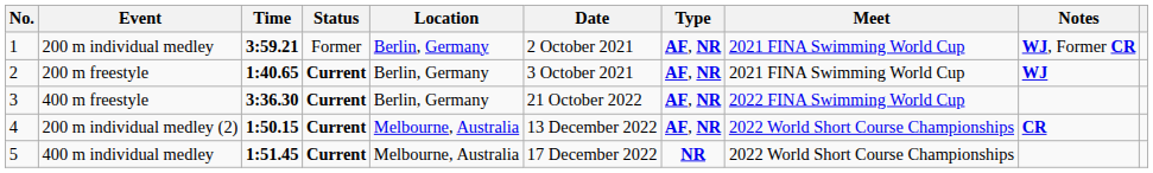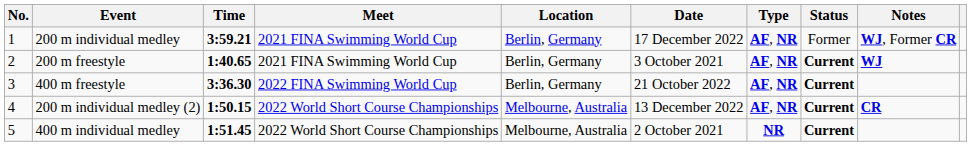 <table class="wikitable sortable">
 <tr>
 <th>No.</th>
 <th>Event</th>
 <th>Time</th>
-<th>Status</th>
+<th>Meet</th>
 <th>Location</th>
 <th>Date</th>
 <th>Type</th>
-<th>Meet</th>
+<th>Status</th>
 <th>Notes</th>
 <th></th>
 </tr>
 <tr>
 <td>1</td>
 <td>200 m individual medley</td>
 <td style="text-align:center;"><strong>3:59.21</strong></td>
+<td><a href='#'>2021 FINA Swimming World Cup</a></td>
+<td><a href='#'>Berlin</a>, <a href='#'>Germany</a></td>
+<td>17 December 2022</td>
+<td style="text-align:center;"><strong><a href='#'>AF</a></strong>, <strong><a href='#'>NR</a></strong></td>
 <td style="text-align:center;">Former</td>
-<td><a href='#'>Berlin</a>, <a href='#'>Germany</a></td>
-<td>2 October 2021</td>
-<td style="text-align:center;"><strong><a href='#'>AF</a></strong>, <strong><a href='#'>NR</a></strong></td>
-<td><a href='#'>2021 FINA Swimming World Cup</a></td>
 <td><strong><a href='#'>WJ</a></strong>, Former <strong><a href='#'>CR</a></strong></td>
 <td style="text-align:center;"></td>
 </tr>
 <tr>
 <td>2</td>
 <td>200 m freestyle</td>
 <td style="text-align:center;"><strong>1:40.65</strong></td>
-<td style="text-align:center;"><strong>Current</strong></td>
+<td>2021 FINA Swimming World Cup</td>
 <td>Berlin, Germany</td>
 <td>3 October 2021</td>
 <td style="text-align:center;"><strong><a href='#'>AF</a></strong>, <strong><a href='#'>NR</a></strong></td>
-<td>2021 FINA Swimming World Cup</td>
+<td style="text-align:center;"><strong>Current</strong></td>
 <td><strong><a href='#'>WJ</a></strong></td>
 <td style="text-align:center;"></td>
 </tr>
 <tr>
 <td>3</td>
 <td>400 m freestyle</td>
 <td style="text-align:center;"><strong>3:36.30</strong></td>
-<td style="text-align:center;"><strong>Current</strong></td>
+<td><a href='#'>2022 FINA Swimming World Cup</a></td>
 <td>Berlin, Germany</td>
 <td>21 October 2022</td>
 <td style="text-align:center;"><strong><a href='#'>AF</a></strong>, <strong><a href='#'>NR</a></strong></td>
-<td><a href='#'>2022 FINA Swimming World Cup</a></td>
+<td style="text-align:center;"><strong>Current</strong></td>
 <td></td>
 <td style="text-align:center;"></td>
 </tr>
 <tr>
 <td>4</td>
 <td>200 m individual medley (2)</td>
 <td style="text-align:center;"><strong>1:50.15</strong></td>
-<td style="text-align:center;"><strong>Current</strong></td>
+<td><a href='#'>2022 World Short Course Championships</a></td>
 <td><a href='#'>Melbourne</a>, <a href='#'>Australia</a></td>
 <td>13 December 2022</td>
 <td style="text-align:center;"><strong><a href='#'>AF</a></strong>, <strong><a href='#'>NR</a></strong></td>
-<td><a href='#'>2022 World Short Course Championships</a></td>
+<td style="text-align:center;"><strong>Current</strong></td>
 <td><strong><a href='#'>CR</a></strong></td>
 <td style="text-align:center;"></td>
 </tr>
 <tr>
 <td>5</td>
 <td>400 m individual medley</td>
 <td style="text-align:center;"><strong>1:51.45</strong></td>
+<td>2022 World Short Course Championships</td>
+<td>Melbourne, Australia</td>
+<td>2 October 2021</td>
+<td style="text-align:center;"><strong><a href='#'>NR</a></strong></td>
 <td style="text-align:center;"><strong>Current</strong></td>
-<td>Melbourne, Australia</td>
-<td>17 December 2022</td>
-<td style="text-align:center;"><strong><a href='#'>NR</a></strong></td>
-<td>2022 World Short Course Championships</td>
 <td></td>
 <td style="text-align:center;"></td>
 </tr>
 </table>
